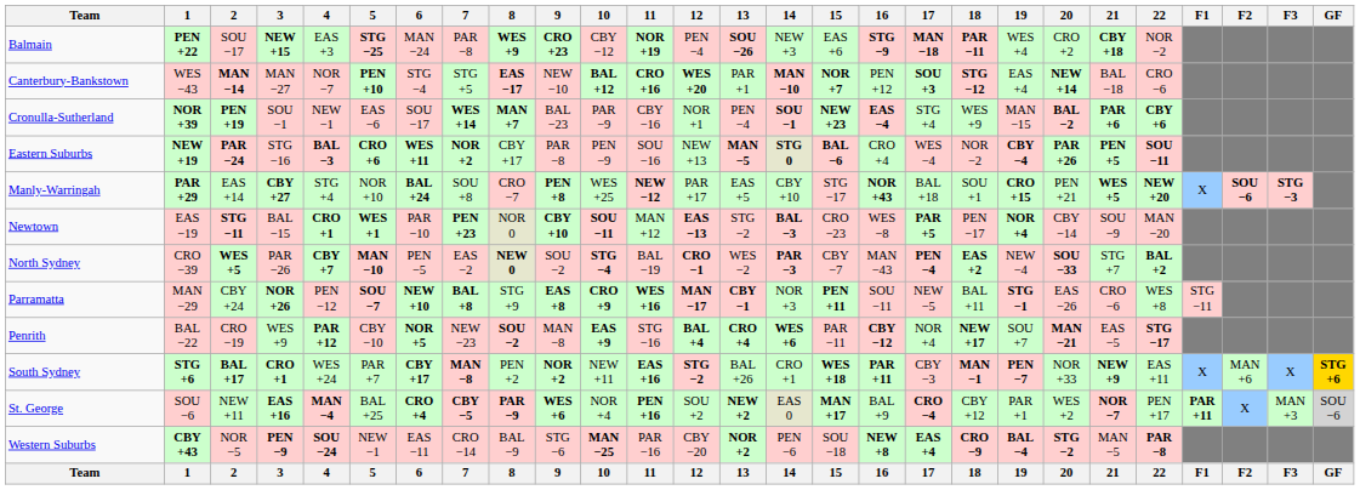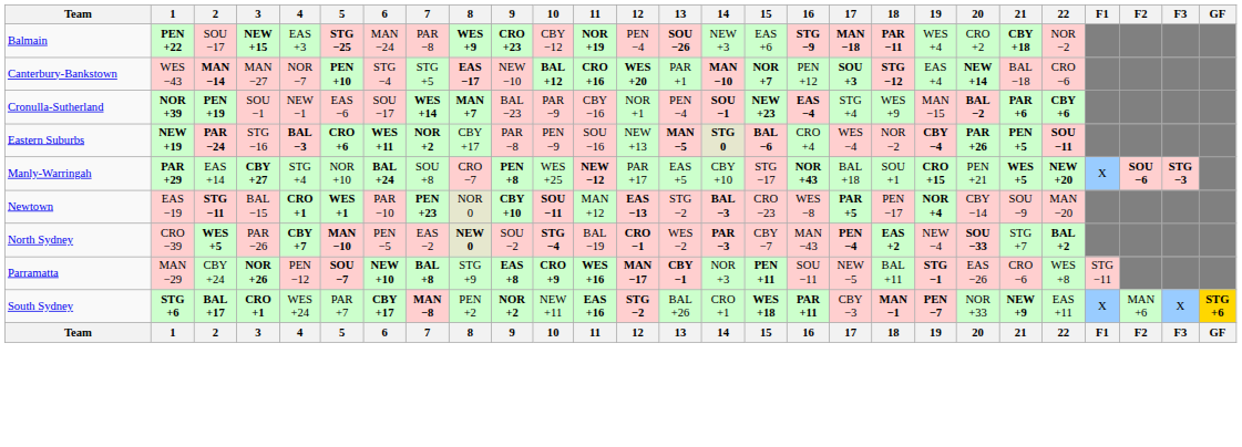 <table class="wikitable sortable" style="font-size:85%; text-align:center; width:90%">
 <tr valign="top">
 <th valign="middle">Team</th>
 <th>1</th>
 <th>2</th>
 <th>3</th>
 <th>4</th>
 <th>5</th>
 <th>6</th>
 <th>7</th>
 <th>8</th>
 <th>9</th>
 <th>10</th>
 <th>11</th>
 <th>12</th>
 <th>13</th>
 <th>14</th>
 <th>15</th>
 <th>16</th>
 <th>17</th>
 <th>18</th>
 <th>19</th>
 <th>20</th>
 <th>21</th>
 <th>22</th>
 <th>F1</th>
 <th>F2</th>
 <th>F3</th>
 <th>GF</th>
 </tr>
 <tr>
 <td align="left"><a href='#'>Balmain</a></td>
 <td style="background:#cfc;"><strong>PEN<br>+22</strong></td>
 <td style="background:#FFCFCF;">SOU<br>−17</td>
 <td style="background:#cfc;"><strong>NEW<br>+15</strong></td>
 <td style="background:#cfc;">EAS<br>+3</td>
 <td style="background:#FFCFCF;"><strong>STG<br>−25</strong></td>
 <td style="background:#FFCFCF;">MAN<br>−24</td>
 <td style="background:#FFCFCF;">PAR<br>−8</td>
 <td style="background:#cfc;"><strong>WES<br>+9</strong></td>
 <td style="background:#cfc;"><strong>CRO<br>+23</strong></td>
 <td style="background:#FFCFCF;">CBY<br>−12</td>
 <td style="background:#cfc;"><strong>NOR<br>+19</strong></td>
 <td style="background:#FFCFCF;">PEN<br>−4</td>
 <td style="background:#FFCFCF;"><strong>SOU<br>−26</strong></td>
 <td style="background:#cfc;">NEW<br>+3</td>
 <td style="background:#cfc;">EAS<br>+6</td>
 <td style="background:#FFCFCF;"><strong>STG<br>−9</strong></td>
 <td style="background:#FFCFCF;"><strong>MAN<br>−18</strong></td>
 <td style="background:#FFCFCF;"><strong>PAR<br>−11</strong></td>
 <td style="background:#cfc;">WES<br>+4</td>
 <td style="background:#cfc;">CRO<br>+2</td>
 <td style="background:#cfc;"><strong>CBY<br>+18</strong></td>
 <td style="background:#FFCFCF;">NOR<br>−2</td>
 <td style="background:#808080;"></td>
 <td style="background:#808080;"></td>
 <td style="background:#808080;"></td>
 <td style="background:#808080;"></td>
 </tr>
 <tr>
 <td align="left"><a href='#'>Canterbury-Bankstown</a></td>
 <td style="background:#FFCFCF;">WES<br>−43</td>
 <td style="background:#FFCFCF;"><strong>MAN<br>−14</strong></td>
 <td style="background:#FFCFCF;">MAN<br>−27</td>
 <td style="background:#FFCFCF;">NOR<br>−7</td>
 <td style="background:#cfc;"><strong>PEN<br>+10</strong></td>
 <td style="background:#FFCFCF;">STG<br>−4</td>
 <td style="background:#cfc;">STG<br>+5</td>
 <td style="background:#FFCFCF;"><strong>EAS<br>−17</strong></td>
 <td style="background:#FFCFCF;">NEW<br>−10</td>
 <td style="background:#cfc;"><strong>BAL<br>+12</strong></td>
 <td style="background:#cfc;"><strong>CRO<br>+16</strong></td>
 <td style="background:#cfc;"><strong>WES<br>+20</strong></td>
 <td style="background:#cfc;">PAR<br>+1</td>
 <td style="background:#FFCFCF;"><strong>MAN<br>−10</strong></td>
 <td style="background:#cfc;"><strong>NOR<br>+7</strong></td>
 <td style="background:#cfc;">PEN<br>+12</td>
 <td style="background:#cfc;"><strong>SOU<br>+3</strong></td>
 <td style="background:#FFCFCF;"><strong>STG<br>−12</strong></td>
 <td style="background:#cfc;">EAS<br>+4</td>
 <td style="background:#cfc;"><strong>NEW<br>+14</strong></td>
 <td style="background:#FFCFCF;">BAL<br>−18</td>
 <td style="background:#FFCFCF;">CRO<br>−6</td>
 <td style="background:#808080;"></td>
 <td style="background:#808080;"></td>
 <td style="background:#808080;"></td>
 <td style="background:#808080;"></td>
 </tr>
 <tr>
 <td align="left"><a href='#'>Cronulla-Sutherland</a></td>
 <td style="background:#cfc;"><strong>NOR<br>+39</strong></td>
 <td style="background:#cfc;"><strong>PEN<br>+19</strong></td>
 <td style="background:#FFCFCF;">SOU<br>−1</td>
 <td style="background:#FFCFCF;">NEW<br>−1</td>
 <td style="background:#FFCFCF;">EAS<br>−6</td>
 <td style="background:#FFCFCF;">SOU<br>−17</td>
 <td style="background:#cfc;"><strong>WES<br>+14</strong></td>
 <td style="background:#cfc;"><strong>MAN<br>+7</strong></td>
 <td style="background:#FFCFCF;">BAL<br>−23</td>
 <td style="background:#FFCFCF;">PAR<br>−9</td>
 <td style="background:#FFCFCF;">CBY<br>−16</td>
 <td style="background:#cfc;">NOR<br>+1</td>
 <td style="background:#FFCFCF;">PEN<br>−4</td>
 <td style="background:#FFCFCF;"><strong>SOU<br>−1</strong></td>
 <td style="background:#cfc;"><strong>NEW<br>+23</strong></td>
 <td style="background:#FFCFCF;"><strong>EAS<br>−4</strong></td>
 <td style="background:#cfc;">STG<br>+4</td>
 <td style="background:#cfc;">WES<br>+9</td>
 <td style="background:#FFCFCF;">MAN<br>−15</td>
 <td style="background:#FFCFCF;"><strong>BAL<br>−2</strong></td>
 <td style="background:#cfc;"><strong>PAR<br>+6</strong></td>
 <td style="background:#cfc;"><strong>CBY<br>+6</strong></td>
 <td style="background:#808080;"></td>
 <td style="background:#808080;"></td>
 <td style="background:#808080;"></td>
 <td style="background:#808080;"></td>
 </tr>
 <tr>
 <td align="left"><a href='#'>Eastern Suburbs</a></td>
 <td style="background:#cfc;"><strong>NEW<br>+19</strong></td>
 <td style="background:#FFCFCF;"><strong>PAR<br>−24</strong></td>
 <td style="background:#FFCFCF;">STG<br>−16</td>
 <td style="background:#FFCFCF;"><strong>BAL<br>−3</strong></td>
 <td style="background:#cfc;"><strong>CRO<br>+6</strong></td>
 <td style="background:#cfc;"><strong>WES<br>+11</strong></td>
 <td style="background:#cfc;"><strong>NOR<br>+2</strong></td>
 <td style="background:#cfc;">CBY<br>+17</td>
 <td style="background:#FFCFCF;">PAR<br>−8</td>
 <td style="background:#FFCFCF;">PEN<br>−9</td>
 <td style="background:#FFCFCF;">SOU<br>−16</td>
 <td style="background:#cfc;">NEW<br>+13</td>
 <td style="background:#FFCFCF;"><strong>MAN<br>−5</strong></td>
 <td style="background:#E6E7CE;"><strong>STG<br>0</strong></td>
 <td style="background:#FFCFCF;"><strong>BAL<br>−6</strong></td>
 <td style="background:#cfc;">CRO<br>+4</td>
 <td style="background:#FFCFCF;">WES<br>−4</td>
 <td style="background:#FFCFCF;">NOR<br>−2</td>
 <td style="background:#FFCFCF;"><strong>CBY<br>−4</strong></td>
 <td style="background:#cfc;"><strong>PAR<br>+26</strong></td>
 <td style="background:#cfc;"><strong>PEN<br>+5</strong></td>
 <td style="background:#FFCFCF;"><strong>SOU<br>−11</strong></td>
 <td style="background:#808080;"></td>
 <td style="background:#808080;"></td>
 <td style="background:#808080;"></td>
 <td style="background:#808080;"></td>
 </tr>
 <tr>
 <td align="left"><a href='#'>Manly-Warringah</a></td>
 <td style="background:#cfc;"><strong>PAR<br>+29</strong></td>
 <td style="background:#cfc;">EAS<br>+14</td>
 <td style="background:#cfc;"><strong>CBY<br>+27</strong></td>
 <td style="background:#cfc;">STG<br>+4</td>
 <td style="background:#cfc;">NOR<br>+10</td>
 <td style="background:#cfc;"><strong>BAL<br>+24</strong></td>
 <td style="background:#cfc;">SOU<br>+8</td>
 <td style="background:#FFCFCF;">CRO<br>−7</td>
 <td style="background:#cfc;"><strong>PEN<br>+8</strong></td>
 <td style="background:#cfc;">WES<br>+25</td>
 <td style="background:#FFCFCF;"><strong>NEW<br>−12</strong></td>
 <td style="background:#cfc;">PAR<br>+17</td>
 <td style="background:#cfc;">EAS<br>+5</td>
 <td style="background:#cfc;">CBY<br>+10</td>
 <td style="background:#FFCFCF;">STG<br>−17</td>
 <td style="background:#cfc;"><strong>NOR<br>+43</strong></td>
 <td style="background:#cfc;">BAL<br>+18</td>
 <td style="background:#cfc;">SOU<br>+1</td>
 <td style="background:#cfc;"><strong>CRO<br>+15</strong></td>
 <td style="background:#cfc;">PEN<br>+21</td>
 <td style="background:#cfc;"><strong>WES<br>+5</strong></td>
 <td style="background:#cfc;"><strong>NEW<br>+20</strong></td>
 <td style="background:#99ccff;">X</td>
 <td style="background:#FFCFCF;"><strong>SOU<br>−6</strong></td>
 <td style="background:#FFCFCF;"><strong>STG<br>−3</strong></td>
 <td style="background:#808080;"></td>
 </tr>
 <tr>
 <td align="left"><a href='#'>Newtown</a></td>
 <td style="background:#FFCFCF;">EAS<br>−19</td>
 <td style="background:#FFCFCF;"><strong>STG<br>−11</strong></td>
 <td style="background:#FFCFCF;">BAL<br>−15</td>
 <td style="background:#cfc;"><strong>CRO<br>+1</strong></td>
 <td style="background:#cfc;"><strong>WES<br>+1</strong></td>
 <td style="background:#FFCFCF;">PAR<br>−10</td>
 <td style="background:#cfc;"><strong>PEN<br>+23</strong></td>
 <td style="background:#E6E7CE;">NOR<br>0</td>
 <td style="background:#cfc;"><strong>CBY<br>+10</strong></td>
 <td style="background:#FFCFCF;"><strong>SOU<br>−11</strong></td>
 <td style="background:#cfc;">MAN<br>+12</td>
 <td style="background:#FFCFCF;"><strong>EAS<br>−13</strong></td>
 <td style="background:#FFCFCF;">STG<br>−2</td>
 <td style="background:#FFCFCF;"><strong>BAL<br>−3</strong></td>
 <td style="background:#FFCFCF;">CRO<br>−23</td>
 <td style="background:#FFCFCF;">WES<br>−8</td>
 <td style="background:#cfc;"><strong>PAR<br>+5</strong></td>
 <td style="background:#FFCFCF;">PEN<br>−17</td>
 <td style="background:#cfc;"><strong>NOR<br>+4</strong></td>
 <td style="background:#FFCFCF;">CBY<br>−14</td>
 <td style="background:#FFCFCF;">SOU<br>−9</td>
 <td style="background:#FFCFCF;">MAN<br>−20</td>
 <td style="background:#808080;"></td>
 <td style="background:#808080;"></td>
 <td style="background:#808080;"></td>
 <td style="background:#808080;"></td>
 </tr>
 <tr>
 <td align="left"><a href='#'>North Sydney</a></td>
 <td style="background:#FFCFCF;">CRO<br>−39</td>
 <td style="background:#cfc;"><strong>WES<br>+5</strong></td>
 <td style="background:#FFCFCF;">PAR<br>−26</td>
 <td style="background:#cfc;"><strong>CBY<br>+7</strong></td>
 <td style="background:#FFCFCF;"><strong>MAN<br>−10</strong></td>
 <td style="background:#FFCFCF;">PEN<br>−5</td>
 <td style="background:#FFCFCF;">EAS<br>−2</td>
 <td style="background:#E6E7CE;"><strong>NEW<br>0</strong></td>
 <td style="background:#FFCFCF;">SOU<br>−2</td>
 <td style="background:#FFCFCF;"><strong>STG<br>−4</strong></td>
 <td style="background:#FFCFCF;">BAL<br>−19</td>
 <td style="background:#FFCFCF;"><strong>CRO<br>−1</strong></td>
 <td style="background:#FFCFCF;">WES<br>−2</td>
 <td style="background:#FFCFCF;"><strong>PAR<br>−3</strong></td>
 <td style="background:#FFCFCF;">CBY<br>−7</td>
 <td style="background:#FFCFCF;">MAN<br>−43</td>
 <td style="background:#FFCFCF;"><strong>PEN<br>−4</strong></td>
 <td style="background:#cfc;"><strong>EAS<br>+2</strong></td>
 <td style="background:#FFCFCF;">NEW<br>−4</td>
 <td style="background:#FFCFCF;"><strong>SOU<br>−33</strong></td>
 <td style="background:#cfc;">STG<br>+7</td>
 <td style="background:#cfc;"><strong>BAL<br>+2</strong></td>
 <td style="background:#808080;"></td>
 <td style="background:#808080;"></td>
 <td style="background:#808080;"></td>
 <td style="background:#808080;"></td>
 </tr>
 <tr>
 <td align="left"><a href='#'>Parramatta</a></td>
 <td style="background:#FFCFCF;">MAN<br>−29</td>
 <td style="background:#cfc;">CBY<br>+24</td>
 <td style="background:#cfc;"><strong>NOR<br>+26</strong></td>
 <td style="background:#FFCFCF;">PEN<br>−12</td>
 <td style="background:#FFCFCF;"><strong>SOU<br>−7</strong></td>
 <td style="background:#cfc;"><strong>NEW<br>+10</strong></td>
 <td style="background:#cfc;"><strong>BAL<br>+8</strong></td>
 <td style="background:#cfc;">STG<br>+9</td>
 <td style="background:#cfc;"><strong>EAS<br>+8</strong></td>
 <td style="background:#cfc;"><strong>CRO<br>+9</strong></td>
 <td style="background:#cfc;"><strong>WES<br>+16</strong></td>
 <td style="background:#FFCFCF;"><strong>MAN<br>−17</strong></td>
 <td style="background:#FFCFCF;"><strong>CBY<br>−1</strong></td>
 <td style="background:#cfc;">NOR<br>+3</td>
 <td style="background:#cfc;"><strong>PEN<br>+11</strong></td>
 <td style="background:#FFCFCF;">SOU<br>−11</td>
 <td style="background:#FFCFCF;">NEW<br>−5</td>
 <td style="background:#cfc;">BAL<br>+11</td>
 <td style="background:#FFCFCF;"><strong>STG<br>−1</strong></td>
 <td style="background:#FFCFCF;">EAS<br>−26</td>
 <td style="background:#FFCFCF;">CRO<br>−6</td>
 <td style="background:#cfc;">WES<br>+8</td>
 <td style="background:#FFCFCF;">STG<br>−11</td>
 <td style="background:#808080;"></td>
 <td style="background:#808080;"></td>
 <td style="background:#808080;"></td>
 </tr>
 <tr>
-<td align="left"><a href='#'>Penrith</a></td>
-<td style="background:#FFCFCF;">BAL<br>−22</td>
-<td style="background:#FFCFCF;">CRO<br>−19</td>
-<td style="background:#cfc;">WES<br>+9</td>
-<td style="background:#cfc;"><strong>PAR<br>+12</strong></td>
-<td style="background:#FFCFCF;">CBY<br>−10</td>
-<td style="background:#cfc;"><strong>NOR<br>+5</strong></td>
-<td style="background:#FFCFCF;">NEW<br>−23</td>
-<td style="background:#FFCFCF;"><strong>SOU<br>−2</strong></td>
-<td style="background:#FFCFCF;">MAN<br>−8</td>
-<td style="background:#cfc;"><strong>EAS<br>+9</strong></td>
-<td style="background:#FFCFCF;">STG<br>−16</td>
-<td style="background:#cfc;"><strong>BAL<br>+4</strong></td>
-<td style="background:#cfc;"><strong>CRO<br>+4</strong></td>
-<td style="background:#cfc;"><strong>WES<br>+6</strong></td>
-<td style="background:#FFCFCF;">PAR<br>−11</td>
-<td style="background:#FFCFCF;"><strong>CBY<br>−12</strong></td>
-<td style="background:#cfc;">NOR<br>+4</td>
-<td style="background:#cfc;"><strong>NEW<br>+17</strong></td>
-<td style="background:#cfc;">SOU<br>+7</td>
-<td style="background:#FFCFCF;"><strong>MAN<br>−21</strong></td>
-<td style="background:#FFCFCF;">EAS<br>−5</td>
-<td style="background:#FFCFCF;"><strong>STG<br>−17</strong></td>
-<td style="background:#808080;"></td>
-<td style="background:#808080;"></td>
-<td style="background:#808080;"></td>
-<td style="background:#808080;"></td>
-</tr>
-<tr>
 <td align="left"><a href='#'>South Sydney</a></td>
 <td style="background:#cfc;"><strong>STG<br>+6</strong></td>
 <td style="background:#cfc;"><strong>BAL<br>+17</strong></td>
 <td style="background:#cfc;"><strong>CRO<br>+1</strong></td>
 <td style="background:#cfc;">WES<br>+24</td>
 <td style="background:#cfc;">PAR<br>+7</td>
 <td style="background:#cfc;"><strong>CBY<br>+17</strong></td>
 <td style="background:#FFCFCF;"><strong>MAN<br>−8</strong></td>
 <td style="background:#cfc;">PEN<br>+2</td>
 <td style="background:#cfc;"><strong>NOR<br>+2</strong></td>
 <td style="background:#cfc;">NEW<br>+11</td>
 <td style="background:#cfc;"><strong>EAS<br>+16</strong></td>
 <td style="background:#FFCFCF;"><strong>STG<br>−2</strong></td>
 <td style="background:#cfc;">BAL<br>+26</td>
 <td style="background:#cfc;">CRO<br>+1</td>
 <td style="background:#cfc;"><strong>WES<br>+18</strong></td>
 <td style="background:#cfc;"><strong>PAR<br>+11</strong></td>
 <td style="background:#FFCFCF;">CBY<br>−3</td>
 <td style="background:#FFCFCF;"><strong>MAN<br>−1</strong></td>
 <td style="background:#FFCFCF;"><strong>PEN<br>−7</strong></td>
 <td style="background:#cfc;">NOR<br>+33</td>
 <td style="background:#cfc;"><strong>NEW<br>+9</strong></td>
 <td style="background:#cfc;">EAS<br>+11</td>
 <td style="background:#99ccff;">X</td>
 <td style="background:#cfc;">MAN<br>+6</td>
 <td style="background:#99ccff;">X</td>
 <td style="background:#FFD700;"><strong>STG<br>+6</strong></td>
-</tr>
-<tr>
-<td align="left"><a href='#'>St. George</a></td>
-<td style="background:#FFCFCF;">SOU<br>−6</td>
-<td style="background:#cfc;">NEW<br>+11</td>
-<td style="background:#cfc;"><strong>EAS<br>+16</strong></td>
-<td style="background:#FFCFCF;"><strong>MAN<br>−4</strong></td>
-<td style="background:#cfc;">BAL<br>+25</td>
-<td style="background:#cfc;"><strong>CRO<br>+4</strong></td>
-<td style="background:#FFCFCF;"><strong>CBY<br>−5</strong></td>
-<td style="background:#FFCFCF;"><strong>PAR<br>−9</strong></td>
-<td style="background:#cfc;"><strong>WES<br>+6</strong></td>
-<td style="background:#cfc;">NOR<br>+4</td>
-<td style="background:#cfc;"><strong>PEN<br>+16</strong></td>
-<td style="background:#cfc;">SOU<br>+2</td>
-<td style="background:#cfc;"><strong>NEW<br>+2</strong></td>
-<td style="background:#E6E7CE;">EAS<br>0</td>
-<td style="background:#cfc;"><strong>MAN<br>+17</strong></td>
-<td style="background:#cfc;">BAL<br>+9</td>
-<td style="background:#FFCFCF;"><strong>CRO<br>−4</strong></td>
-<td style="background:#cfc;">CBY<br>+12</td>
-<td style="background:#cfc;">PAR<br>+1</td>
-<td style="background:#cfc;">WES<br>+2</td>
-<td style="background:#FFCFCF;"><strong>NOR<br>−7</strong></td>
-<td style="background:#cfc;">PEN<br>+17</td>
-<td style="background:#cfc;"><strong>PAR<br>+11</strong></td>
-<td style="background:#99ccff;">X</td>
-<td style="background:#cfc;">MAN<br>+3</td>
-<td style="background:#D3D3D3;">SOU<br>−6</td>
-</tr>
-<tr>
-<td align="left"><a href='#'>Western Suburbs</a></td>
-<td style="background:#cfc;"><strong>CBY<br>+43</strong></td>
-<td style="background:#FFCFCF;">NOR<br>−5</td>
-<td style="background:#FFCFCF;"><strong>PEN<br>−9</strong></td>
-<td style="background:#FFCFCF;"><strong>SOU<br>−24</strong></td>
-<td style="background:#FFCFCF;">NEW<br>−1</td>
-<td style="background:#FFCFCF;">EAS<br>−11</td>
-<td style="background:#FFCFCF;">CRO<br>−14</td>
-<td style="background:#FFCFCF;">BAL<br>−9</td>
-<td style="background:#FFCFCF;">STG<br>−6</td>
-<td style="background:#FFCFCF;"><strong>MAN<br>−25</strong></td>
-<td style="background:#FFCFCF;">PAR<br>−16</td>
-<td style="background:#FFCFCF;">CBY<br>−20</td>
-<td style="background:#cfc;"><strong>NOR<br>+2</strong></td>
-<td style="background:#FFCFCF;">PEN<br>−6</td>
-<td style="background:#FFCFCF;">SOU<br>−18</td>
-<td style="background:#cfc;"><strong>NEW<br>+8</strong></td>
-<td style="background:#cfc;"><strong>EAS<br>+4</strong></td>
-<td style="background:#FFCFCF;"><strong>CRO<br>−9</strong></td>
-<td style="background:#FFCFCF;"><strong>BAL<br>−4</strong></td>
-<td style="background:#FFCFCF;"><strong>STG<br>−2</strong></td>
-<td style="background:#FFCFCF;">MAN<br>−5</td>
-<td style="background:#FFCFCF;"><strong>PAR<br>−8</strong></td>
-<td style="background:#808080;"></td>
-<td style="background:#808080;"></td>
-<td style="background:#808080;"></td>
-<td style="background:#808080;"></td>
 </tr>
 <tr valign="top">
 <th valign="middle">Team</th>
 <th>1</th>
 <th>2</th>
 <th>3</th>
 <th>4</th>
 <th>5</th>
 <th>6</th>
 <th>7</th>
 <th>8</th>
 <th>9</th>
 <th>10</th>
 <th>11</th>
 <th>12</th>
 <th>13</th>
 <th>14</th>
 <th>15</th>
 <th>16</th>
 <th>17</th>
 <th>18</th>
 <th>19</th>
 <th>20</th>
 <th>21</th>
 <th>22</th>
 <th>F1</th>
 <th>F2</th>
 <th>F3</th>
 <th>GF</th>
 </tr>
 </table>
